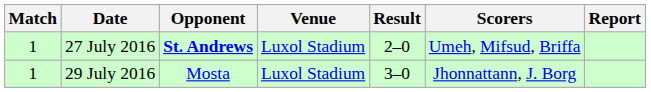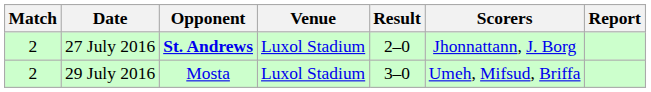 <table class="wikitable" style="font-size:100%; text-align:center">
 <tr>
 <th>Match</th>
 <th>Date</th>
 <th>Opponent</th>
 <th>Venue</th>
 <th>Result</th>
 <th>Scorers</th>
 <th>Report</th>
 </tr>
 <tr style="background: #CCFFCC;">
-<td>1</td>
+<td>2</td>
 <td>27 July 2016</td>
 <td><strong><a href='#'>St. Andrews</a></strong></td>
 <td><a href='#'>Luxol Stadium</a></td>
 <td>2–0</td>
-<td><a href='#'>Umeh</a>, <a href='#'>Mifsud</a>, <a href='#'>Briffa</a></td>
+<td><a href='#'>Jhonnattann</a>, <a href='#'>J. Borg</a></td>
 <td></td>
 </tr>
 <tr style="background: #CCFFCC;">
-<td>1</td>
+<td>2</td>
 <td>29 July 2016</td>
 <td><a href='#'>Mosta</a></td>
 <td><a href='#'>Luxol Stadium</a></td>
 <td>3–0</td>
-<td><a href='#'>Jhonnattann</a>, <a href='#'>J. Borg</a></td>
+<td><a href='#'>Umeh</a>, <a href='#'>Mifsud</a>, <a href='#'>Briffa</a></td>
 <td></td>
 </tr>
 </table>
